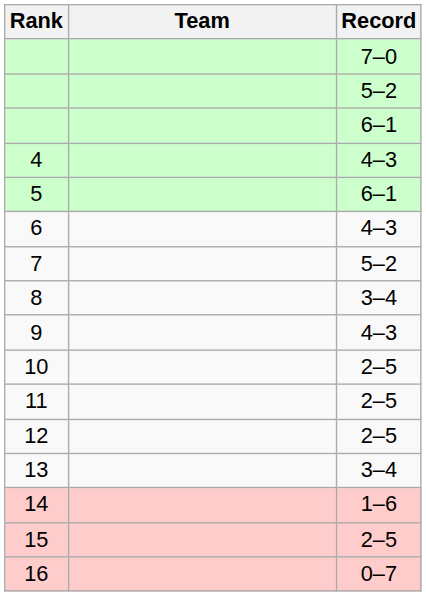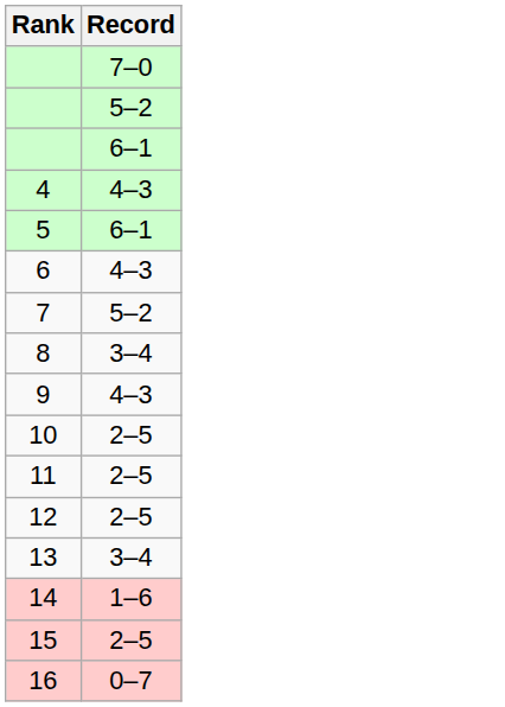 <table class=wikitable style="text-align:center;">
 <tr>
 <th>Rank</th>
-<th width=190>Team</th>
 <th>Record</th>
 </tr>
 <tr bgcolor=ccffcc>
 <td></td>
-<td align=left></td>
 <td>7–0</td>
 </tr>
 <tr bgcolor=ccffcc>
 <td></td>
-<td align=left></td>
 <td>5–2</td>
 </tr>
 <tr bgcolor=ccffcc>
 <td></td>
-<td align=left></td>
 <td>6–1</td>
 </tr>
 <tr bgcolor=ccffcc>
 <td>4</td>
-<td align=left></td>
 <td>4–3</td>
 </tr>
 <tr bgcolor=ccffcc>
 <td>5</td>
-<td align=left></td>
 <td>6–1</td>
 </tr>
 <tr>
 <td>6</td>
-<td align=left></td>
 <td>4–3</td>
 </tr>
 <tr>
 <td>7</td>
-<td align=left></td>
 <td>5–2</td>
 </tr>
 <tr>
 <td>8</td>
-<td align=left></td>
 <td>3–4</td>
 </tr>
 <tr>
 <td>9</td>
-<td align=left></td>
 <td>4–3</td>
 </tr>
 <tr>
 <td>10</td>
-<td align=left></td>
 <td>2–5</td>
 </tr>
 <tr>
 <td>11</td>
-<td align=left></td>
 <td>2–5</td>
 </tr>
 <tr>
 <td>12</td>
-<td align=left></td>
 <td>2–5</td>
 </tr>
 <tr>
 <td>13</td>
-<td align=left></td>
 <td>3–4</td>
 </tr>
 <tr bgcolor=ffcccc>
 <td>14</td>
-<td align=left></td>
 <td>1–6</td>
 </tr>
 <tr bgcolor=ffcccc>
 <td>15</td>
-<td align=left></td>
 <td>2–5</td>
 </tr>
 <tr bgcolor=ffcccc>
 <td>16</td>
-<td align=left></td>
 <td>0–7</td>
 </tr>
 </table>
